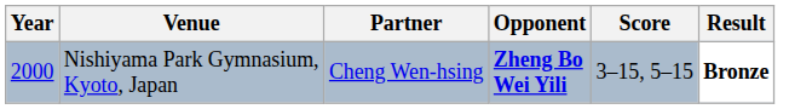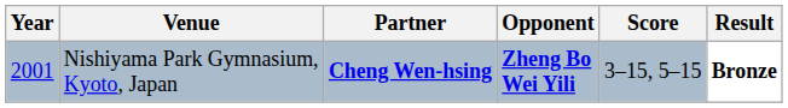 <table class="sortable wikitable" style="font-size: 90%;">
 <tr>
 <th>Year</th>
 <th>Venue</th>
 <th>Partner</th>
 <th>Opponent</th>
 <th>Score</th>
 <th>Result</th>
 </tr>
 <tr style="background:#AABBCC">
-<td align="center"><a href='#'>2000</a></td>
+<td align="center"><a href='#'>2001</a></td>
 <td align="left">Nishiyama Park Gymnasium,<br><a href='#'>Kyoto</a>, Japan</td>
-<td align="left"> <a href='#'>Cheng Wen-hsing</a></td>
+<td align="left"><strong> <a href='#'>Cheng Wen-hsing</a></strong></td>
 <td align="left"><strong> <a href='#'>Zheng Bo</a><br> <a href='#'>Wei Yili</a></strong></td>
 <td align="left">3–15, 5–15</td>
 <td style="text-align:left; background:white"> <strong>Bronze</strong></td>
 </tr>
 </table>
